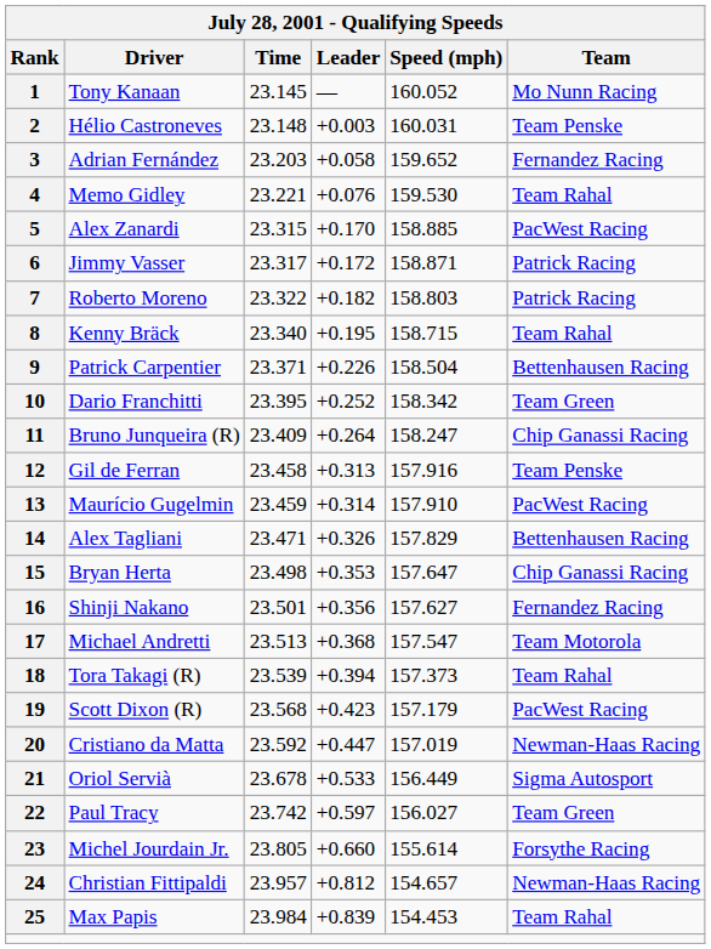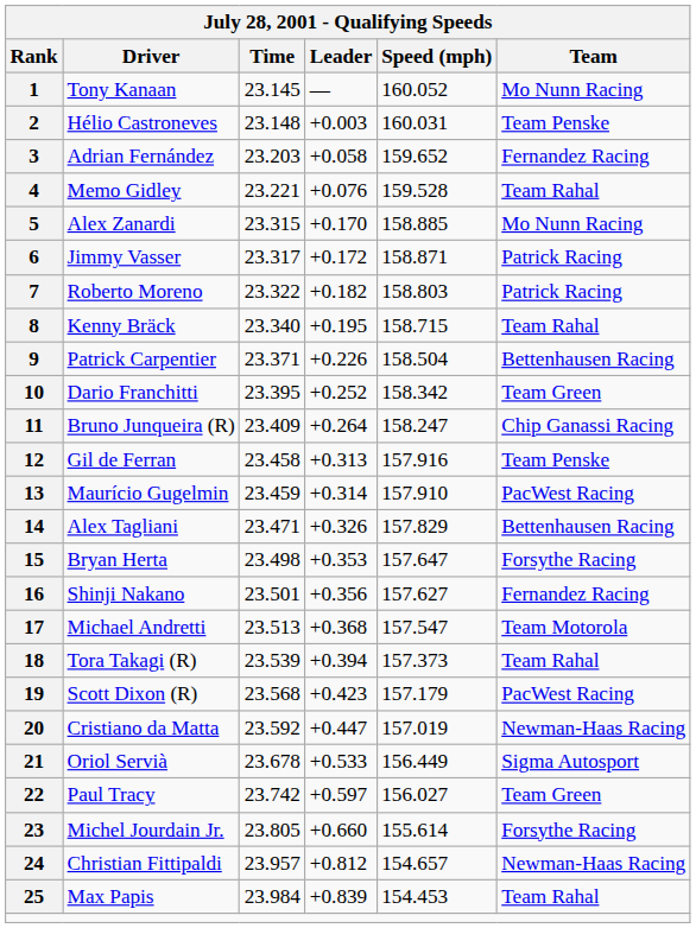 <table class="wikitable" style="font-size:95%;">
 <tr>
 <th colspan=6>July 28, 2001 - Qualifying Speeds</th>
 </tr>
 <tr>
 <th>Rank</th>
 <th>Driver</th>
 <th>Time</th>
 <th>Leader</th>
 <th>Speed (mph)</th>
 <th>Team</th>
 </tr>
 <tr>
 <th>1</th>
 <td> <a href='#'>Tony Kanaan</a></td>
 <td>23.145</td>
 <td>—</td>
 <td>160.052</td>
 <td><a href='#'>Mo Nunn Racing</a></td>
 </tr>
 <tr>
 <th>2</th>
 <td> <a href='#'>Hélio Castroneves</a></td>
 <td>23.148</td>
 <td>+0.003</td>
 <td>160.031</td>
 <td><a href='#'>Team Penske</a></td>
 </tr>
 <tr>
 <th>3</th>
 <td> <a href='#'>Adrian Fernández</a></td>
 <td>23.203</td>
 <td>+0.058</td>
 <td>159.652</td>
 <td><a href='#'>Fernandez Racing</a></td>
 </tr>
 <tr>
 <th>4</th>
 <td> <a href='#'>Memo Gidley</a></td>
 <td>23.221</td>
 <td>+0.076</td>
-<td>159.530</td>
+<td>159.528</td>
 <td><a href='#'>Team Rahal</a></td>
 </tr>
 <tr>
 <th>5</th>
 <td> <a href='#'>Alex Zanardi</a></td>
 <td>23.315</td>
 <td>+0.170</td>
 <td>158.885</td>
-<td><a href='#'>PacWest Racing</a></td>
+<td><a href='#'>Mo Nunn Racing</a></td>
 </tr>
 <tr>
 <th>6</th>
 <td> <a href='#'>Jimmy Vasser</a></td>
 <td>23.317</td>
 <td>+0.172</td>
 <td>158.871</td>
 <td><a href='#'>Patrick Racing</a></td>
 </tr>
 <tr>
 <th>7</th>
 <td> <a href='#'>Roberto Moreno</a></td>
 <td>23.322</td>
 <td>+0.182</td>
 <td>158.803</td>
 <td><a href='#'>Patrick Racing</a></td>
 </tr>
 <tr>
 <th>8</th>
 <td> <a href='#'>Kenny Bräck</a></td>
 <td>23.340</td>
 <td>+0.195</td>
 <td>158.715</td>
 <td><a href='#'>Team Rahal</a></td>
 </tr>
 <tr>
 <th>9</th>
 <td> <a href='#'>Patrick Carpentier</a></td>
 <td>23.371</td>
 <td>+0.226</td>
 <td>158.504</td>
 <td><a href='#'>Bettenhausen Racing</a></td>
 </tr>
 <tr>
 <th>10</th>
 <td> <a href='#'>Dario Franchitti</a></td>
 <td>23.395</td>
 <td>+0.252</td>
 <td>158.342</td>
 <td><a href='#'>Team Green</a></td>
 </tr>
 <tr>
 <th>11</th>
 <td> <a href='#'>Bruno Junqueira</a> (R)</td>
 <td>23.409</td>
 <td>+0.264</td>
 <td>158.247</td>
 <td><a href='#'>Chip Ganassi Racing</a></td>
 </tr>
 <tr>
 <th>12</th>
 <td> <a href='#'>Gil de Ferran</a></td>
 <td>23.458</td>
 <td>+0.313</td>
 <td>157.916</td>
 <td><a href='#'>Team Penske</a></td>
 </tr>
 <tr>
 <th>13</th>
 <td> <a href='#'>Maurício Gugelmin</a></td>
 <td>23.459</td>
 <td>+0.314</td>
 <td>157.910</td>
 <td><a href='#'>PacWest Racing</a></td>
 </tr>
 <tr>
 <th>14</th>
 <td> <a href='#'>Alex Tagliani</a></td>
 <td>23.471</td>
 <td>+0.326</td>
 <td>157.829</td>
 <td><a href='#'>Bettenhausen Racing</a></td>
 </tr>
 <tr>
 <th>15</th>
 <td> <a href='#'>Bryan Herta</a></td>
 <td>23.498</td>
 <td>+0.353</td>
 <td>157.647</td>
-<td><a href='#'>Chip Ganassi Racing</a></td>
+<td><a href='#'>Forsythe Racing</a></td>
 </tr>
 <tr>
 <th>16</th>
 <td> <a href='#'>Shinji Nakano</a></td>
 <td>23.501</td>
 <td>+0.356</td>
 <td>157.627</td>
 <td><a href='#'>Fernandez Racing</a></td>
 </tr>
 <tr>
 <th>17</th>
 <td> <a href='#'>Michael Andretti</a></td>
 <td>23.513</td>
 <td>+0.368</td>
 <td>157.547</td>
 <td><a href='#'>Team Motorola</a></td>
 </tr>
 <tr>
 <th>18</th>
 <td> <a href='#'>Tora Takagi</a> (R)</td>
 <td>23.539</td>
 <td>+0.394</td>
 <td>157.373</td>
 <td><a href='#'>Team Rahal</a></td>
 </tr>
 <tr>
 <th>19</th>
 <td> <a href='#'>Scott Dixon</a> (R)</td>
 <td>23.568</td>
 <td>+0.423</td>
 <td>157.179</td>
 <td><a href='#'>PacWest Racing</a></td>
 </tr>
 <tr>
 <th>20</th>
 <td> <a href='#'>Cristiano da Matta</a></td>
 <td>23.592</td>
 <td>+0.447</td>
 <td>157.019</td>
 <td><a href='#'>Newman-Haas Racing</a></td>
 </tr>
 <tr>
 <th>21</th>
 <td> <a href='#'>Oriol Servià</a></td>
 <td>23.678</td>
 <td>+0.533</td>
 <td>156.449</td>
 <td><a href='#'>Sigma Autosport</a></td>
 </tr>
 <tr>
 <th>22</th>
 <td> <a href='#'>Paul Tracy</a></td>
 <td>23.742</td>
 <td>+0.597</td>
 <td>156.027</td>
 <td><a href='#'>Team Green</a></td>
 </tr>
 <tr>
 <th>23</th>
 <td> <a href='#'>Michel Jourdain Jr.</a></td>
 <td>23.805</td>
 <td>+0.660</td>
 <td>155.614</td>
 <td><a href='#'>Forsythe Racing</a></td>
 </tr>
 <tr>
 <th>24</th>
 <td> <a href='#'>Christian Fittipaldi</a></td>
 <td>23.957</td>
 <td>+0.812</td>
 <td>154.657</td>
 <td><a href='#'>Newman-Haas Racing</a></td>
 </tr>
 <tr>
 <th>25</th>
 <td> <a href='#'>Max Papis</a></td>
 <td>23.984</td>
 <td>+0.839</td>
 <td>154.453</td>
 <td><a href='#'>Team Rahal</a></td>
 </tr>
 <tr>
 <td colspan="6"></td>
 </tr>
 </table>
